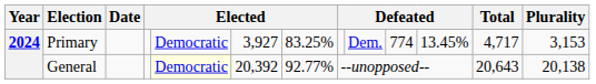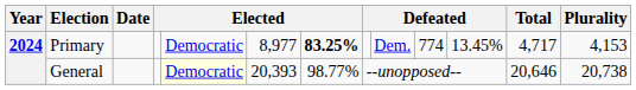 <table class="wikitable">
 <tr>
 <th>Year</th>
 <th>Election</th>
 <th>Date</th>
 <th colspan="4">Elected</th>
 <th colspan="4">Defeated</th>
 <th>Total</th>
 <th>Plurality</th>
 </tr>
 <tr>
 <th rowspan="2" valign="top"><a href='#'>2024</a></th>
 <td valign="top">Primary</td>
 <td valign="top"></td>
 <td valign="top"></td>
 <td valign="top" ><a href='#'>Democratic</a></td>
-<td align="right" valign="top">3,927</td>
-<td align="right" valign="top">83.25%</td>
+<td align="right" valign="top">8,977</td>
+<td align="right" valign="top"><strong>83.25%</strong></td>
 <td valign="top"></td>
 <td valign="top" ><a href='#'>Dem.</a></td>
 <td align="right" valign="top">774</td>
 <td align="right" valign="top">13.45%</td>
 <td align="right" valign="top">4,717</td>
-<td align="right" valign="top">3,153</td>
+<td align="right" valign="top">4,153</td>
 </tr>
 <tr>
 <td valign="top">General</td>
 <td valign="top"></td>
 <td valign="top"></td>
 <td valign="top"  style="background: lightyellow;"><a href='#'>Democratic</a></td>
-<td align="right" valign="top">20,392</td>
-<td align="right" valign="top">92.77%</td>
+<td align="right" valign="top">20,393</td>
+<td align="right" valign="top">98.77%</td>
 <td valign="top" colspan="4"><em>--unopposed--</em></td>
-<td align="right" valign="top">20,643</td>
-<td align="right" valign="top">20,138</td>
+<td align="right" valign="top">20,646</td>
+<td align="right" valign="top">20,738</td>
 </tr>
 </table>
